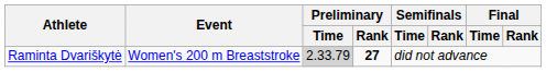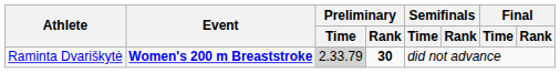 <table class=wikitable style="font-size:90%">
 <tr>
 <th rowspan="2">Athlete</th>
 <th rowspan="2">Event</th>
 <th colspan="2">Preliminary</th>
 <th colspan="2">Semifinals</th>
 <th colspan="2">Final</th>
 </tr>
 <tr>
 <th>Time</th>
 <th>Rank</th>
 <th>Time</th>
 <th>Rank</th>
 <th>Time</th>
 <th>Rank</th>
 </tr>
 <tr>
 <td><a href='#'>Raminta Dvariškytė</a></td>
-<td><a href='#'>Women's 200 m Breaststroke</a></td>
+<td><strong><a href='#'>Women's 200 m Breaststroke</a></strong></td>
 <td align=center style="background: lightgrey;">2.33.79</td>
-<td align=center><strong>27</strong></td>
+<td align=center><strong>30</strong></td>
 <td colspan="4"><em>did not advance</em></td>
 </tr>
 </table>
